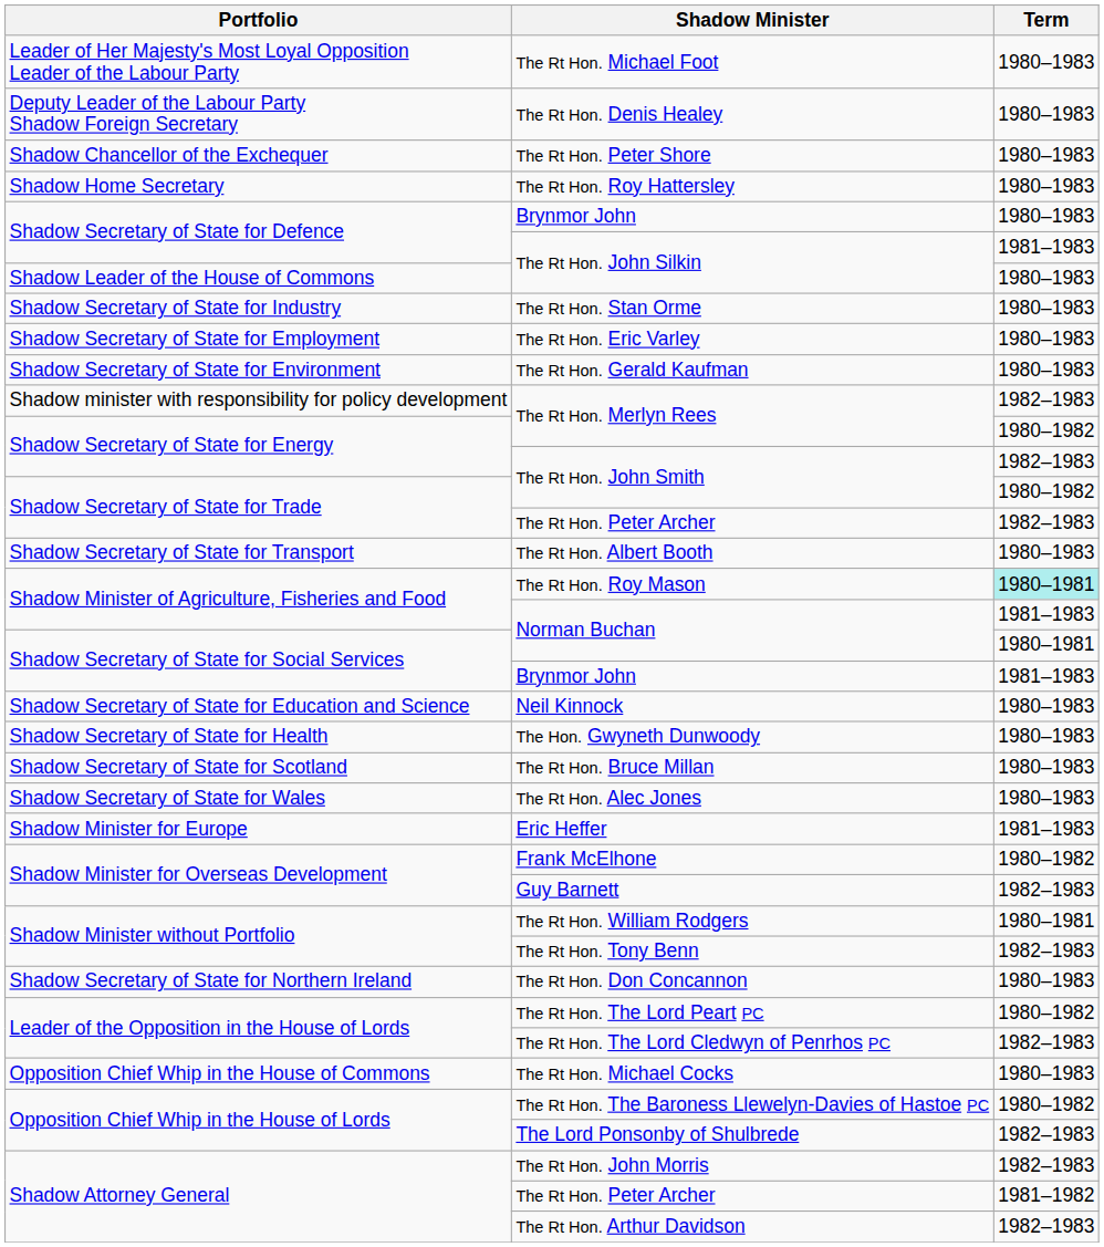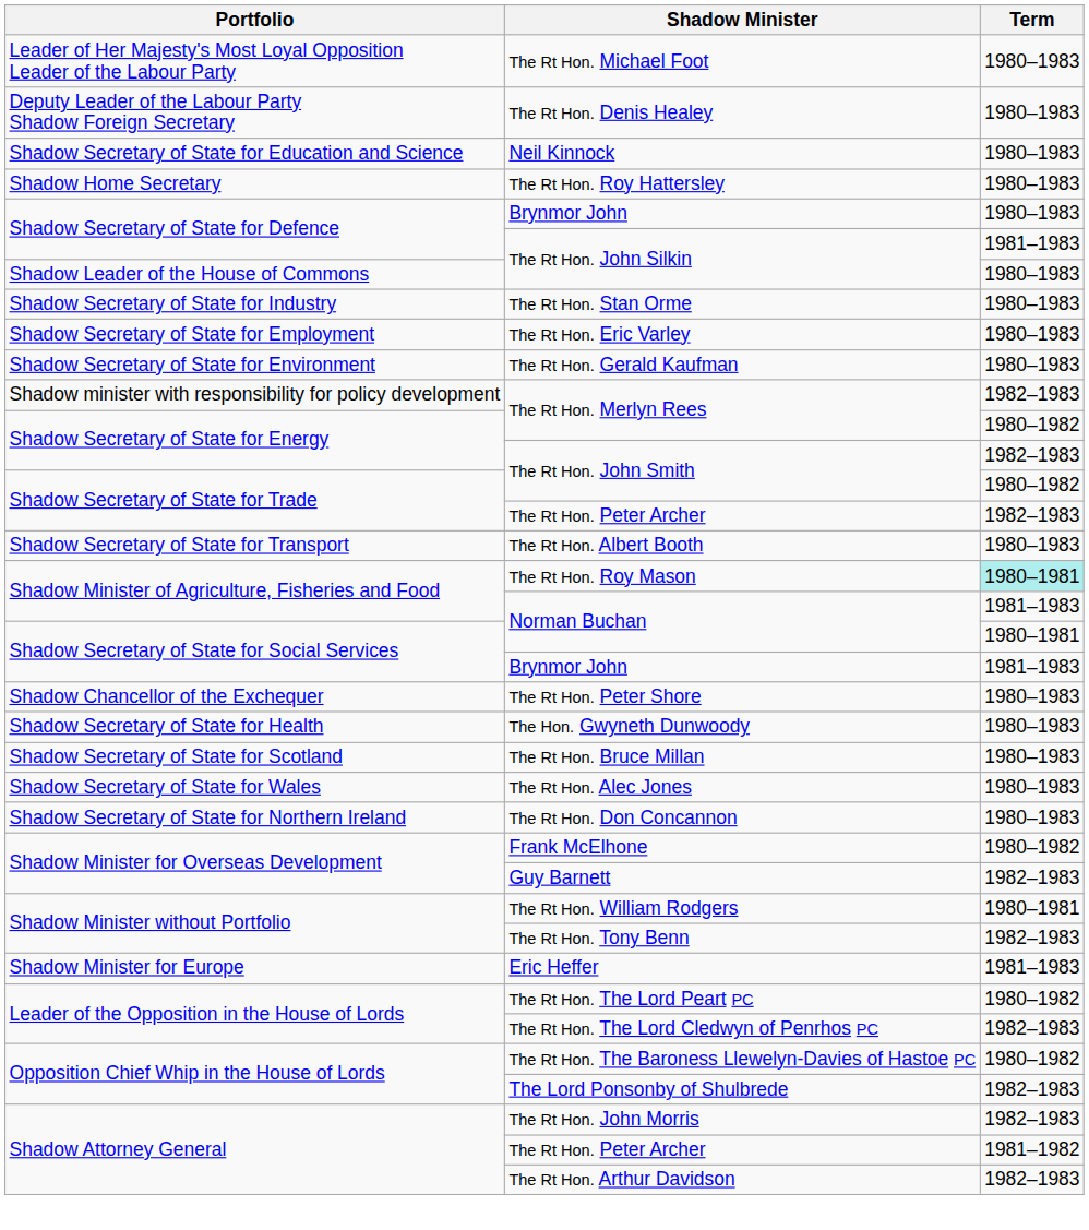 <table class="wikitable">
 <tr>
 <th>Portfolio</th>
 <th>Shadow Minister</th>
 <th>Term</th>
 </tr>
 <tr>
 <td><a href='#'>Leader of Her Majesty's Most Loyal Opposition</a><br><a href='#'>Leader of the Labour Party</a></td>
 <td><small>The Rt Hon.</small> <a href='#'>Michael Foot</a></td>
 <td>1980–1983</td>
 </tr>
 <tr>
 <td><a href='#'>Deputy Leader of the Labour Party</a><br><a href='#'>Shadow Foreign Secretary</a></td>
 <td><small>The Rt Hon.</small> <a href='#'>Denis Healey</a></td>
 <td>1980–1983</td>
 </tr>
 <tr>
-<td><a href='#'>Shadow Chancellor of the Exchequer</a></td>
-<td><small>The Rt Hon.</small> <a href='#'>Peter Shore</a></td>
+<td><a href='#'>Shadow Secretary of State for Education and Science</a></td>
+<td><a href='#'>Neil Kinnock</a></td>
 <td>1980–1983</td>
 </tr>
 <tr>
 <td><a href='#'>Shadow Home Secretary</a></td>
 <td><small>The Rt Hon.</small> <a href='#'>Roy Hattersley</a></td>
 <td>1980–1983</td>
 </tr>
 <tr>
 <td rowspan=2><a href='#'>Shadow Secretary of State for Defence</a></td>
 <td><a href='#'>Brynmor John</a></td>
 <td>1980–1983</td>
 </tr>
 <tr>
 <td rowspan=2><small>The Rt Hon.</small> <a href='#'>John Silkin</a></td>
 <td>1981–1983</td>
 </tr>
 <tr>
 <td><a href='#'>Shadow Leader of the House of Commons</a></td>
 <td>1980–1983</td>
 </tr>
 <tr>
 <td><a href='#'>Shadow Secretary of State for Industry</a></td>
 <td><small>The Rt Hon.</small> <a href='#'>Stan Orme</a></td>
 <td>1980–1983</td>
 </tr>
 <tr>
 <td><a href='#'>Shadow Secretary of State for Employment</a></td>
 <td><small>The Rt Hon.</small> <a href='#'>Eric Varley</a></td>
 <td>1980–1983</td>
 </tr>
 <tr>
 <td><a href='#'>Shadow Secretary of State for Environment</a></td>
 <td><small>The Rt Hon.</small> <a href='#'>Gerald Kaufman</a></td>
 <td>1980–1983</td>
 </tr>
 <tr>
 <td>Shadow minister with responsibility for policy development</td>
 <td rowspan=2><small>The Rt Hon.</small> <a href='#'>Merlyn Rees</a></td>
 <td>1982–1983</td>
 </tr>
 <tr>
 <td rowspan=2><a href='#'>Shadow Secretary of State for Energy</a></td>
 <td>1980–1982</td>
 </tr>
 <tr>
 <td rowspan=2><small>The Rt Hon.</small> <a href='#'>John Smith</a></td>
 <td>1982–1983</td>
 </tr>
 <tr>
 <td rowspan=2><a href='#'>Shadow Secretary of State for Trade</a></td>
 <td>1980–1982</td>
 </tr>
 <tr>
 <td><small>The Rt Hon.</small> <a href='#'>Peter Archer</a></td>
 <td>1982–1983</td>
 </tr>
 <tr>
 <td><a href='#'>Shadow Secretary of State for Transport</a></td>
 <td><small>The Rt Hon.</small> <a href='#'>Albert Booth</a></td>
 <td>1980–1983</td>
 </tr>
 <tr>
 <td rowspan=2><a href='#'>Shadow Minister of Agriculture, Fisheries and Food</a></td>
 <td><small>The Rt Hon.</small> <a href='#'>Roy Mason</a></td>
 <td style="background: paleturquoise;">1980–1981</td>
 </tr>
 <tr>
 <td rowspan=2><a href='#'>Norman Buchan</a></td>
 <td>1981–1983</td>
 </tr>
 <tr>
 <td rowspan=2><a href='#'>Shadow Secretary of State for Social Services</a></td>
 <td>1980–1981</td>
 </tr>
 <tr>
 <td><a href='#'>Brynmor John</a></td>
 <td>1981–1983</td>
 </tr>
 <tr>
-<td><a href='#'>Shadow Secretary of State for Education and Science</a></td>
-<td><a href='#'>Neil Kinnock</a></td>
+<td><a href='#'>Shadow Chancellor of the Exchequer</a></td>
+<td><small>The Rt Hon.</small> <a href='#'>Peter Shore</a></td>
 <td>1980–1983</td>
 </tr>
 <tr>
 <td><a href='#'>Shadow Secretary of State for Health</a></td>
 <td><small>The Hon.</small> <a href='#'>Gwyneth Dunwoody</a></td>
 <td>1980–1983</td>
 </tr>
 <tr>
 <td><a href='#'>Shadow Secretary of State for Scotland</a></td>
 <td><small>The Rt Hon.</small> <a href='#'>Bruce Millan</a></td>
 <td>1980–1983</td>
 </tr>
 <tr>
 <td><a href='#'>Shadow Secretary of State for Wales</a></td>
 <td><small>The Rt Hon.</small> <a href='#'>Alec Jones</a></td>
 <td>1980–1983</td>
 </tr>
 <tr>
-<td><a href='#'>Shadow Minister for Europe</a></td>
-<td><a href='#'>Eric Heffer</a></td>
-<td>1981–1983</td>
+<td><a href='#'>Shadow Secretary of State for Northern Ireland</a></td>
+<td><small>The Rt Hon.</small> <a href='#'>Don Concannon</a></td>
+<td>1980–1983</td>
 </tr>
 <tr>
 <td rowspan=2><a href='#'>Shadow Minister for Overseas Development</a></td>
 <td><a href='#'>Frank McElhone</a></td>
 <td>1980–1982</td>
 </tr>
 <tr>
 <td><a href='#'>Guy Barnett</a></td>
 <td>1982–1983</td>
 </tr>
 <tr>
 <td rowspan=2><a href='#'>Shadow Minister without Portfolio</a></td>
 <td><small>The Rt Hon.</small> <a href='#'>William Rodgers</a></td>
 <td>1980–1981</td>
 </tr>
 <tr>
 <td><small>The Rt Hon.</small> <a href='#'>Tony Benn</a></td>
 <td>1982–1983</td>
 </tr>
 <tr>
-<td><a href='#'>Shadow Secretary of State for Northern Ireland</a></td>
-<td><small>The Rt Hon.</small> <a href='#'>Don Concannon</a></td>
-<td>1980–1983</td>
+<td><a href='#'>Shadow Minister for Europe</a></td>
+<td><a href='#'>Eric Heffer</a></td>
+<td>1981–1983</td>
 </tr>
 <tr>
 <td rowspan=2><a href='#'>Leader of the Opposition in the House of Lords</a></td>
 <td><small>The Rt Hon.</small> <a href='#'>The Lord Peart</a> <small><a href='#'>PC</a></small></td>
 <td>1980–1982</td>
 </tr>
 <tr>
 <td><small>The Rt Hon.</small> <a href='#'>The Lord Cledwyn of Penrhos</a> <small><a href='#'>PC</a></small></td>
 <td>1982–1983</td>
-</tr>
-<tr>
-<td><a href='#'>Opposition Chief Whip in the House of Commons</a></td>
-<td><small>The Rt Hon.</small> <a href='#'>Michael Cocks</a></td>
-<td>1980–1983</td>
 </tr>
 <tr>
 <td rowspan=2><a href='#'>Opposition Chief Whip in the House of Lords</a></td>
 <td><small>The Rt Hon.</small> <a href='#'>The Baroness Llewelyn-Davies of Hastoe</a> <small><a href='#'>PC</a></small></td>
 <td>1980–1982</td>
 </tr>
 <tr>
 <td><a href='#'>The Lord Ponsonby of Shulbrede</a></td>
 <td>1982–1983</td>
 </tr>
 <tr>
 <td rowspan=3><a href='#'>Shadow Attorney General</a></td>
 <td><small>The Rt Hon.</small> <a href='#'>John Morris</a></td>
 <td>1982–1983</td>
 </tr>
 <tr>
 <td><small>The Rt Hon.</small> <a href='#'>Peter Archer</a></td>
 <td>1981–1982</td>
 </tr>
 <tr>
 <td><small>The Rt Hon.</small> <a href='#'>Arthur Davidson</a></td>
 <td>1982–1983</td>
 </tr>
 </table>
